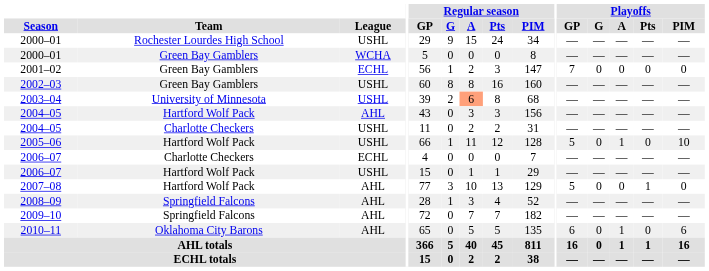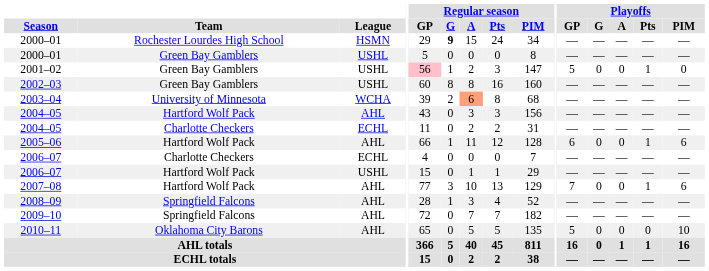 <table border="0" cellpadding="1" cellspacing="0" style="text-align:center; width:60em">
 <tr bgcolor="#e0e0e0">
 <th colspan="3" bgcolor="#ffffff"></th>
 <th rowspan="99" bgcolor="#ffffff"></th>
 <th colspan="5"><a href='#'>Regular season</a></th>
 <th rowspan="99" bgcolor="#ffffff"></th>
 <th colspan="5"><a href='#'>Playoffs</a></th>
 </tr>
 <tr bgcolor="#e0e0e0">
 <th><a href='#'>Season</a></th>
 <th>Team</th>
 <th>League</th>
 <th>GP</th>
 <th><a href='#'>G</a></th>
 <th><a href='#'>A</a></th>
 <th><a href='#'>Pts</a></th>
 <th><a href='#'>PIM</a></th>
 <th>GP</th>
 <th>G</th>
 <th>A</th>
 <th>Pts</th>
 <th>PIM</th>
 </tr>
 <tr>
 <td>2000–01</td>
 <td><a href='#'>Rochester Lourdes High School</a></td>
-<td>USHL</td>
+<td><a href='#'>HSMN</a></td>
 <td>29</td>
-<td>9</td>
+<td><strong>9</strong></td>
 <td>15</td>
 <td>24</td>
 <td>34</td>
 <td>—</td>
 <td>—</td>
 <td>—</td>
 <td>—</td>
 <td>—</td>
 </tr>
 <tr bgcolor="#f0f0f0">
 <td>2000–01</td>
 <td><a href='#'>Green Bay Gamblers</a></td>
-<td><a href='#'>WCHA</a></td>
+<td><a href='#'>USHL</a></td>
 <td>5</td>
 <td>0</td>
 <td>0</td>
 <td>0</td>
 <td>8</td>
 <td>—</td>
 <td>—</td>
 <td>—</td>
 <td>—</td>
 <td>—</td>
 </tr>
 <tr>
 <td>2001–02</td>
 <td>Green Bay Gamblers</td>
-<td><a href='#'>ECHL</a></td>
-<td>56</td>
+<td>USHL</td>
+<td style="background: pink;">56</td>
 <td>1</td>
 <td>2</td>
 <td>3</td>
 <td>147</td>
-<td>7</td>
+<td>5</td>
 <td>0</td>
 <td>0</td>
-<td>0</td>
+<td>1</td>
 <td>0</td>
 </tr>
 <tr bgcolor="#f0f0f0">
 <td><a href='#'>2002–03</a></td>
 <td>Green Bay Gamblers</td>
 <td>USHL</td>
 <td>60</td>
 <td>8</td>
 <td>8</td>
 <td>16</td>
 <td>160</td>
 <td>—</td>
 <td>—</td>
 <td>—</td>
 <td>—</td>
 <td>—</td>
 </tr>
 <tr>
 <td><a href='#'>2003–04</a></td>
 <td><a href='#'>University of Minnesota</a></td>
-<td><a href='#'>USHL</a></td>
+<td><a href='#'>WCHA</a></td>
 <td>39</td>
 <td>2</td>
 <td style="background: lightsalmon;">6</td>
 <td>8</td>
 <td>68</td>
 <td>—</td>
 <td>—</td>
 <td>—</td>
 <td>—</td>
 <td>—</td>
 </tr>
 <tr bgcolor="#f0f0f0">
 <td><a href='#'>2004–05</a></td>
 <td><a href='#'>Hartford Wolf Pack</a></td>
 <td><a href='#'>AHL</a></td>
 <td>43</td>
 <td>0</td>
 <td>3</td>
 <td>3</td>
 <td>156</td>
 <td>—</td>
 <td>—</td>
 <td>—</td>
 <td>—</td>
 <td>—</td>
 </tr>
 <tr>
 <td><a href='#'>2004–05</a></td>
 <td><a href='#'>Charlotte Checkers</a></td>
-<td>USHL</td>
+<td><a href='#'>ECHL</a></td>
 <td>11</td>
 <td>0</td>
 <td>2</td>
 <td>2</td>
 <td>31</td>
 <td>—</td>
 <td>—</td>
 <td>—</td>
 <td>—</td>
 <td>—</td>
 </tr>
 <tr bgcolor="#f0f0f0">
 <td><a href='#'>2005–06</a></td>
 <td>Hartford Wolf Pack</td>
-<td>USHL</td>
+<td>AHL</td>
 <td>66</td>
 <td>1</td>
 <td>11</td>
 <td>12</td>
 <td>128</td>
-<td>5</td>
+<td>6</td>
+<td>0</td>
 <td>0</td>
 <td>1</td>
-<td>0</td>
-<td>10</td>
+<td>6</td>
 </tr>
 <tr>
 <td><a href='#'>2006–07</a></td>
 <td>Charlotte Checkers</td>
 <td>ECHL</td>
 <td>4</td>
 <td>0</td>
 <td>0</td>
 <td>0</td>
 <td>7</td>
 <td>—</td>
 <td>—</td>
 <td>—</td>
 <td>—</td>
 <td>—</td>
 </tr>
 <tr bgcolor="#f0f0f0">
 <td><a href='#'>2006–07</a></td>
 <td>Hartford Wolf Pack</td>
 <td>USHL</td>
 <td>15</td>
 <td>0</td>
 <td>1</td>
 <td>1</td>
 <td>29</td>
 <td>—</td>
 <td>—</td>
 <td>—</td>
 <td>—</td>
 <td>—</td>
 </tr>
 <tr>
 <td><a href='#'>2007–08</a></td>
 <td>Hartford Wolf Pack</td>
 <td>AHL</td>
 <td>77</td>
 <td>3</td>
 <td>10</td>
 <td>13</td>
 <td>129</td>
-<td>5</td>
+<td>7</td>
 <td>0</td>
 <td>0</td>
 <td>1</td>
-<td>0</td>
+<td>6</td>
 </tr>
 <tr bgcolor="#f0f0f0">
 <td><a href='#'>2008–09</a></td>
 <td><a href='#'>Springfield Falcons</a></td>
 <td>AHL</td>
 <td>28</td>
 <td>1</td>
 <td>3</td>
 <td>4</td>
 <td>52</td>
 <td>—</td>
 <td>—</td>
 <td>—</td>
 <td>—</td>
 <td>—</td>
 </tr>
 <tr>
 <td><a href='#'>2009–10</a></td>
 <td>Springfield Falcons</td>
 <td>AHL</td>
 <td>72</td>
 <td>0</td>
 <td>7</td>
 <td>7</td>
 <td>182</td>
 <td>—</td>
 <td>—</td>
 <td>—</td>
 <td>—</td>
 <td>—</td>
 </tr>
 <tr bgcolor="#f0f0f0">
 <td><a href='#'>2010–11</a></td>
 <td><a href='#'>Oklahoma City Barons</a></td>
 <td>AHL</td>
 <td>65</td>
 <td>0</td>
 <td>5</td>
 <td>5</td>
 <td>135</td>
-<td>6</td>
+<td>5</td>
 <td>0</td>
-<td>1</td>
 <td>0</td>
-<td>6</td>
+<td>0</td>
+<td>10</td>
 </tr>
 <tr bgcolor="#e0e0e0">
 <th colspan="3">AHL totals</th>
 <th>366</th>
 <th>5</th>
 <th>40</th>
 <th>45</th>
 <th>811</th>
 <th>16</th>
 <th>0</th>
 <th>1</th>
 <th>1</th>
 <th>16</th>
 </tr>
 <tr bgcolor="#e0e0e0">
 <th colspan="3">ECHL totals</th>
 <th>15</th>
 <th>0</th>
 <th>2</th>
 <th>2</th>
 <th>38</th>
 <th>—</th>
 <th>—</th>
 <th>—</th>
 <th>—</th>
 <th>—</th>
 </tr>
 </table>
